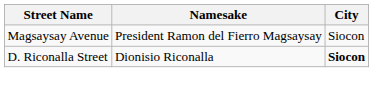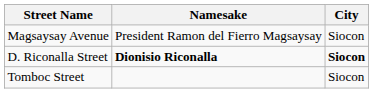 <table class="wikitable sortable">
 <tr>
 <th>Street Name</th>
 <th>Namesake</th>
 <th>City</th>
 </tr>
 <tr>
 <td>Magsaysay Avenue</td>
 <td>President Ramon del Fierro Magsaysay</td>
 <td>Siocon</td>
 </tr>
 <tr>
 <td>D. Riconalla Street</td>
-<td>Dionisio Riconalla</td>
+<td><strong>Dionisio Riconalla</strong></td>
 <td><strong>Siocon</strong></td>
 </tr>
+<tr>
+<td>Tomboc Street</td>
+<td></td>
+<td>Siocon</td>
+</tr>
 </table>
